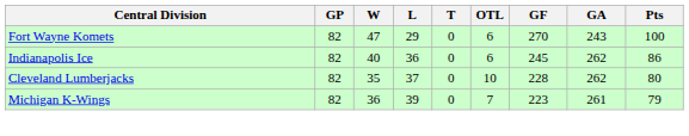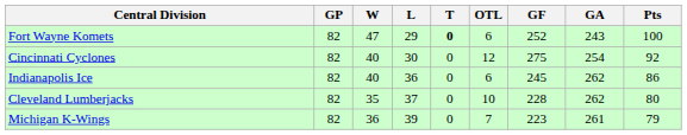 <table class="wikitable">
 <tr>
 <th width="40%">Central Division</th>
 <th width="5%">GP</th>
 <th width="5%">W</th>
 <th width="5%">L</th>
 <th width="5%">T</th>
 <th width="5%">OTL</th>
 <th width="7.5%">GF</th>
 <th width="7.5%">GA</th>
 <th width="7.5%">Pts</th>
 </tr>
 <tr align="center" bgcolor="#CCFFCC">
 <td align="left"><a href='#'>Fort Wayne Komets</a></td>
 <td>82</td>
 <td>47</td>
 <td>29</td>
-<td>0</td>
+<td><strong>0</strong></td>
 <td>6</td>
-<td>270</td>
+<td>252</td>
 <td>243</td>
 <td>100</td>
+</tr>
+<tr align="center" bgcolor="#CCFFCC">
+<td align="left"><a href='#'>Cincinnati Cyclones</a></td>
+<td>82</td>
+<td>40</td>
+<td>30</td>
+<td>0</td>
+<td>12</td>
+<td>275</td>
+<td>254</td>
+<td>92</td>
 </tr>
 <tr align="center" bgcolor="#CCFFCC">
 <td align="left"><a href='#'>Indianapolis Ice</a></td>
 <td>82</td>
 <td>40</td>
 <td>36</td>
 <td>0</td>
 <td>6</td>
 <td>245</td>
 <td>262</td>
 <td>86</td>
 </tr>
 <tr align="center" bgcolor="#CCFFCC">
 <td align="left"><a href='#'>Cleveland Lumberjacks</a></td>
 <td>82</td>
 <td>35</td>
 <td>37</td>
 <td>0</td>
 <td>10</td>
 <td>228</td>
 <td>262</td>
 <td>80</td>
 </tr>
 <tr align="center" bgcolor="#CCFFCC">
 <td align="left"><a href='#'>Michigan K-Wings</a></td>
 <td>82</td>
 <td>36</td>
 <td>39</td>
 <td>0</td>
 <td>7</td>
 <td>223</td>
 <td>261</td>
 <td>79</td>
 </tr>
 </table>
